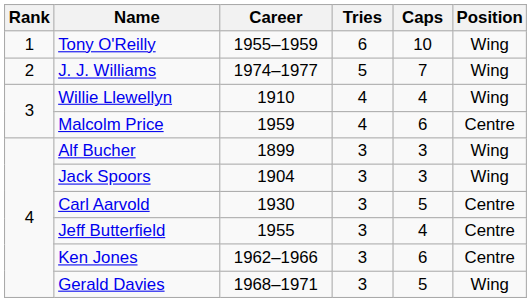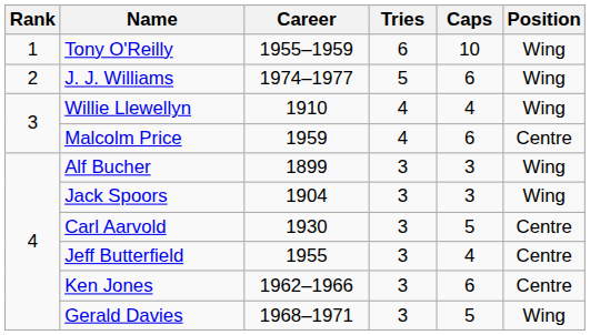 <table class="wikitable sortable" style="text-align:center">
 <tr>
 <th width=40px>Rank</th>
 <th width=150px>Name</th>
 <th width=100px>Career</th>
 <th width=50px>Tries</th>
 <th width=50px>Caps</th>
 <th width=50px>Position</th>
 </tr>
 <tr>
 <td>1</td>
 <td align="left"> <a href='#'>Tony O'Reilly</a></td>
 <td>1955–1959</td>
 <td>6</td>
 <td>10</td>
 <td>Wing</td>
 </tr>
 <tr>
 <td>2</td>
 <td align="left"> <a href='#'>J. J. Williams</a></td>
 <td>1974–1977</td>
 <td>5</td>
-<td>7</td>
+<td>6</td>
 <td>Wing</td>
 </tr>
 <tr>
 <td rowspan="2">3</td>
 <td align="left"> <a href='#'>Willie Llewellyn</a></td>
 <td>1910</td>
 <td>4</td>
 <td>4</td>
 <td>Wing</td>
 </tr>
 <tr>
 <td align="left"> <a href='#'>Malcolm Price</a></td>
 <td>1959</td>
 <td>4</td>
 <td>6</td>
 <td>Centre</td>
 </tr>
 <tr>
 <td rowspan="6">4</td>
 <td align="left"> <a href='#'>Alf Bucher</a></td>
 <td>1899</td>
 <td>3</td>
 <td>3</td>
 <td>Wing</td>
 </tr>
 <tr>
 <td align="left"> <a href='#'>Jack Spoors</a></td>
 <td>1904</td>
 <td>3</td>
 <td>3</td>
 <td>Wing</td>
 </tr>
 <tr>
 <td align="left"> <a href='#'>Carl Aarvold</a></td>
 <td>1930</td>
 <td>3</td>
 <td>5</td>
 <td>Centre</td>
 </tr>
 <tr>
 <td align="left"> <a href='#'>Jeff Butterfield</a></td>
 <td>1955</td>
 <td>3</td>
 <td>4</td>
 <td>Centre</td>
 </tr>
 <tr>
 <td align="left"> <a href='#'>Ken Jones</a></td>
 <td>1962–1966</td>
 <td>3</td>
 <td>6</td>
 <td>Centre</td>
 </tr>
 <tr>
 <td align="left"> <a href='#'>Gerald Davies</a></td>
 <td>1968–1971</td>
 <td>3</td>
 <td>5</td>
 <td>Wing</td>
 </tr>
 </table>
